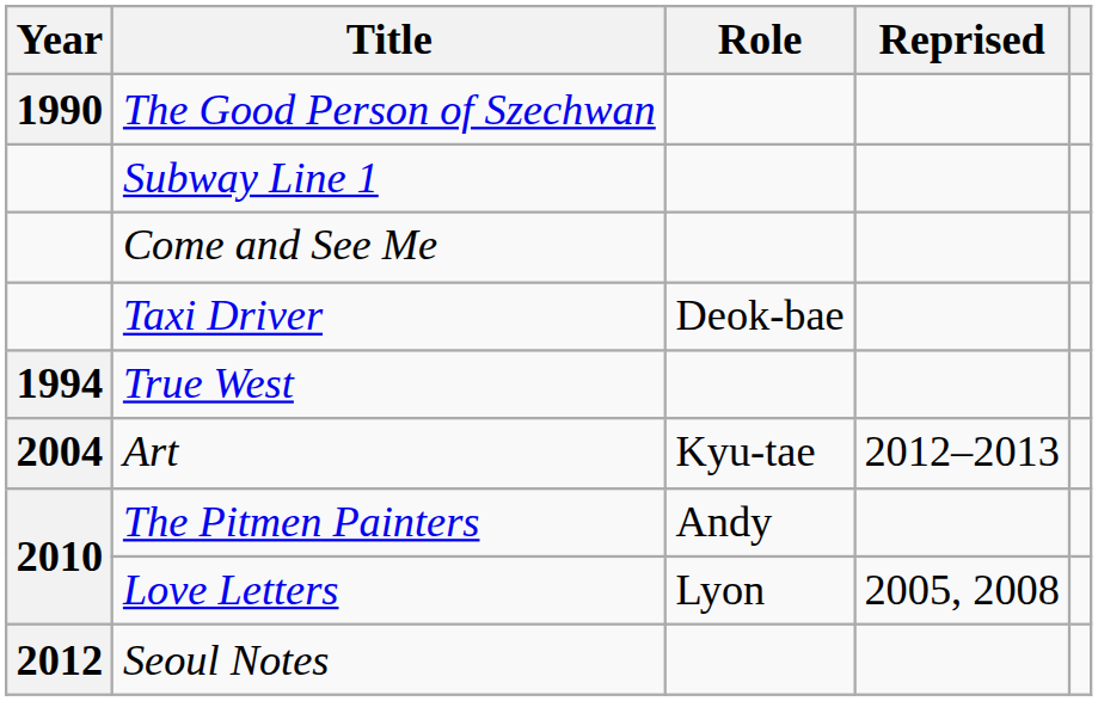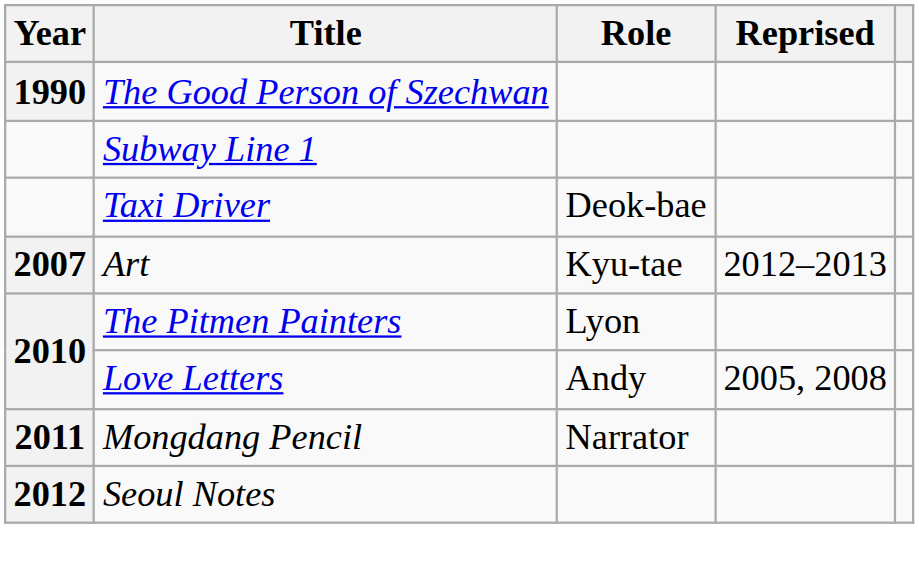 <table class="wikitable plainrowheaders sortable">
 <tr>
 <th scope="col">Year</th>
 <th scope="col">Title</th>
 <th scope="col">Role</th>
 <th scope="col">Reprised</th>
 <th scope="col" class="unsortable"></th>
 </tr>
 <tr>
 <th scope="row">1990</th>
 <td><em><a href='#'>The Good Person of Szechwan</a></em></td>
 <td></td>
 <td></td>
 </tr>
 <tr>
 <td></td>
 <td><em><a href='#'>Subway Line 1</a></em></td>
 <td></td>
 <td></td>
 <td></td>
 </tr>
 <tr>
 <td></td>
-<td><em>Come and See Me</em></td>
-<td></td>
-<td></td>
-<td></td>
-</tr>
-<tr>
-<td></td>
 <td><em><a href='#'>Taxi Driver</a></em></td>
 <td>Deok-bae</td>
 <td></td>
 <td></td>
 </tr>
 <tr>
-<th scope="row">1994</th>
-<td><em><a href='#'>True West</a></em></td>
-<td></td>
-<td></td>
-<td></td>
-</tr>
-<tr>
-<th scope="row">2004</th>
+<th scope="row">2007</th>
 <td><em>Art</em></td>
 <td>Kyu-tae</td>
 <td>2012–2013</td>
 <td></td>
 </tr>
 <tr>
 <th scope="row" rowspan="2">2010</th>
 <td><em><a href='#'>The Pitmen Painters</a></em></td>
-<td>Andy</td>
+<td>Lyon</td>
 <td></td>
 <td></td>
 </tr>
 <tr>
 <td><em><a href='#'>Love Letters</a></em></td>
-<td>Lyon</td>
+<td>Andy</td>
 <td>2005, 2008</td>
 <td></td>
+</tr>
+<tr>
+<th scope="row">2011</th>
+<td><em>Mongdang Pencil</em></td>
+<td>Narrator</td>
+<td></td>
+<td style="text-align:center"></td>
 </tr>
 <tr>
 <th scope="row">2012</th>
 <td><em>Seoul Notes</em></td>
 <td></td>
 <td></td>
 <td style="text-align:center"></td>
 </tr>
 </table>
